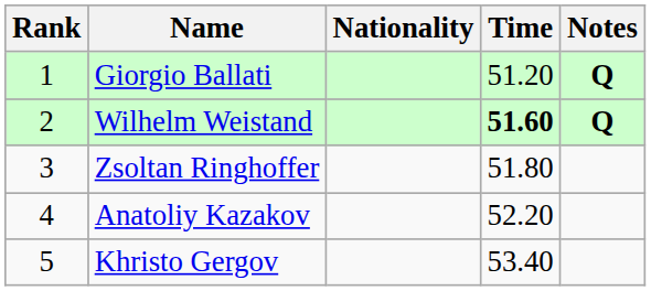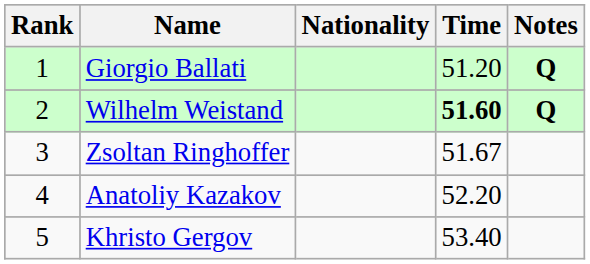 <table class="wikitable sortable" style="text-align:center">
 <tr>
 <th>Rank</th>
 <th>Name</th>
 <th>Nationality</th>
 <th>Time</th>
 <th>Notes</th>
 </tr>
 <tr bgcolor=ccffcc>
 <td>1</td>
 <td align=left><a href='#'>Giorgio Ballati</a></td>
 <td align=left></td>
 <td>51.20</td>
 <td><strong>Q</strong></td>
 </tr>
 <tr bgcolor=ccffcc>
 <td>2</td>
 <td align=left><a href='#'>Wilhelm Weistand</a></td>
 <td align=left></td>
 <td><strong>51.60</strong></td>
 <td><strong>Q</strong></td>
 </tr>
 <tr>
 <td>3</td>
 <td align=left><a href='#'>Zsoltan Ringhoffer</a></td>
 <td align=left></td>
-<td>51.80</td>
+<td>51.67</td>
 <td></td>
 </tr>
 <tr>
 <td>4</td>
 <td align=left><a href='#'>Anatoliy Kazakov</a></td>
 <td align=left></td>
 <td>52.20</td>
 <td></td>
 </tr>
 <tr>
 <td>5</td>
 <td align=left><a href='#'>Khristo Gergov</a></td>
 <td align=left></td>
 <td>53.40</td>
 <td></td>
 </tr>
 </table>
